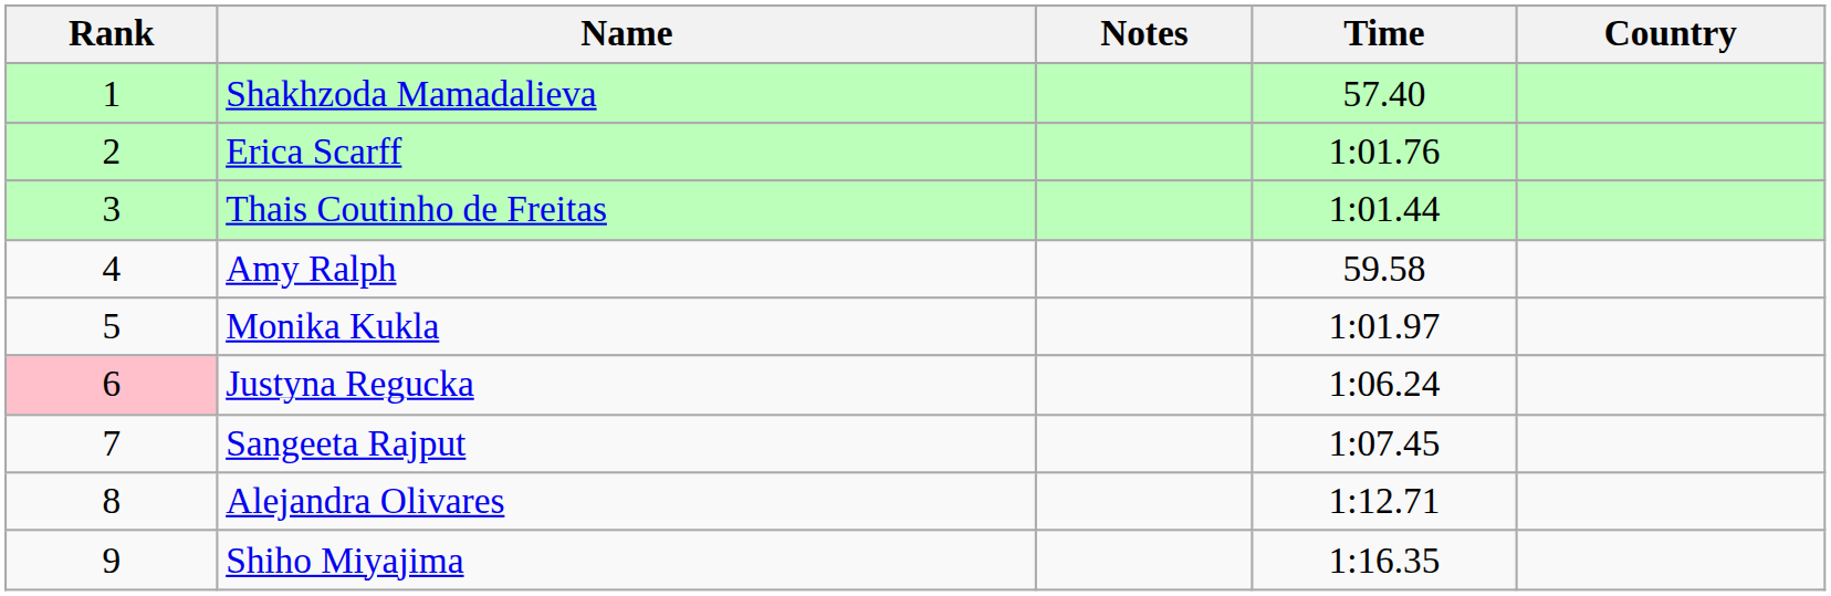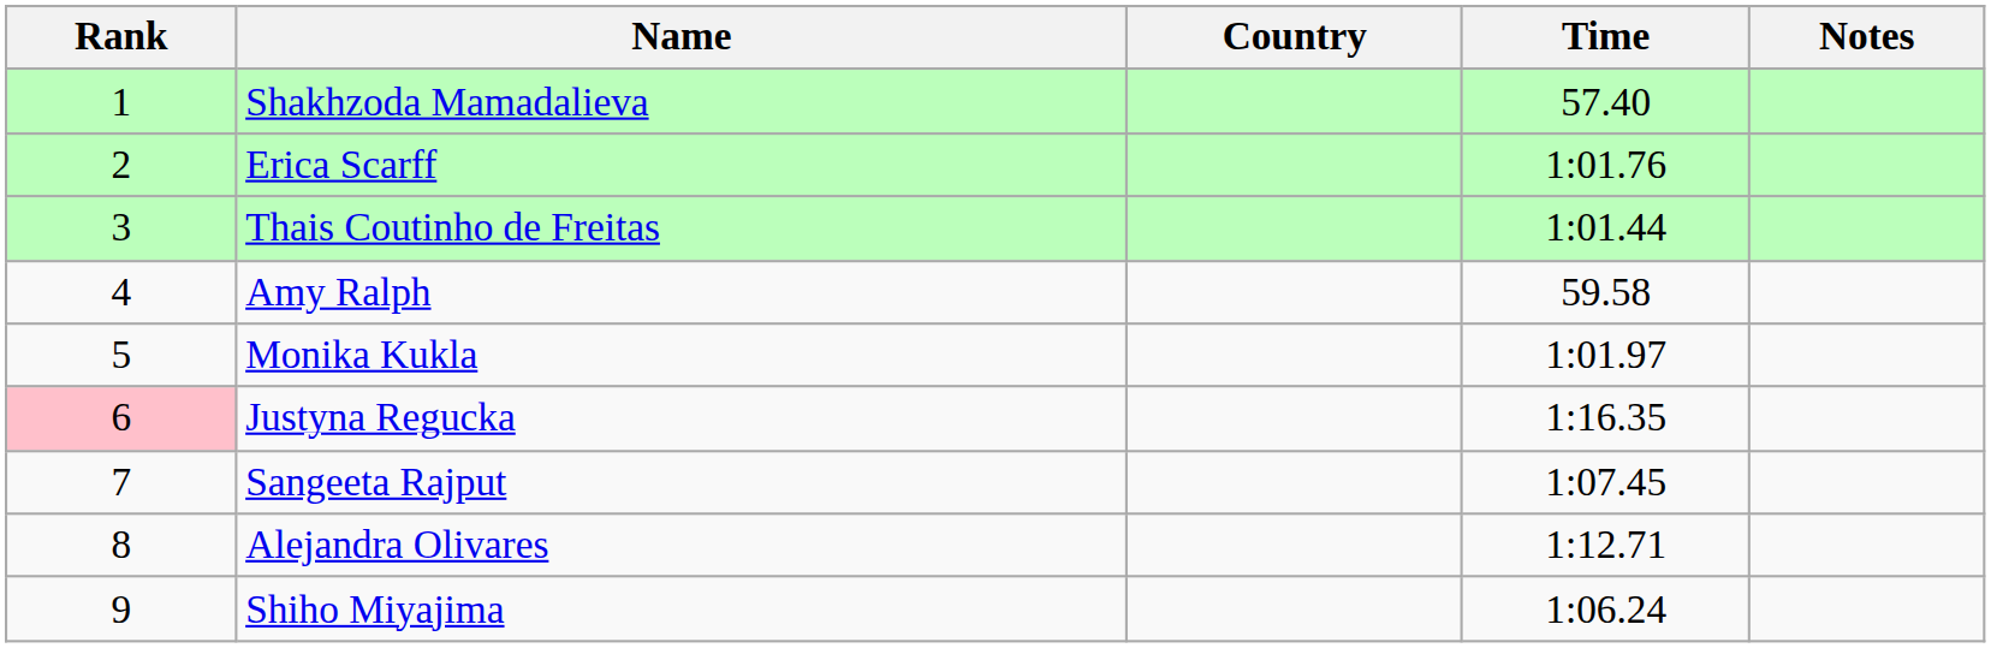 <table class="wikitable" style="text-align:center;width: 50%">
 <tr>
 <th>Rank</th>
 <th>Name</th>
+<th>Country</th>
+<th>Time</th>
 <th>Notes</th>
-<th>Time</th>
-<th>Country</th>
 </tr>
 <tr bgcolor=bbffbb>
 <td>1</td>
 <td align="left"><a href='#'>Shakhzoda Mamadalieva</a></td>
+<td align="left"></td>
+<td>57.40</td>
 <td></td>
-<td>57.40</td>
-<td align="left"></td>
 </tr>
 <tr bgcolor=bbffbb>
 <td>2</td>
 <td align="left"><a href='#'>Erica Scarff</a></td>
+<td align="left"></td>
+<td>1:01.76</td>
 <td></td>
-<td>1:01.76</td>
-<td align="left"></td>
 </tr>
 <tr bgcolor=bbffbb>
 <td>3</td>
 <td align="left"><a href='#'>Thais Coutinho de Freitas</a></td>
+<td align="left"></td>
+<td>1:01.44</td>
 <td></td>
-<td>1:01.44</td>
-<td align="left"></td>
 </tr>
 <tr>
 <td>4</td>
 <td align="left"><a href='#'>Amy Ralph</a></td>
+<td align="left"></td>
+<td>59.58</td>
 <td></td>
-<td>59.58</td>
-<td align="left"></td>
 </tr>
 <tr>
 <td>5</td>
 <td align="left"><a href='#'>Monika Kukla</a></td>
+<td align="left"></td>
+<td>1:01.97</td>
 <td></td>
-<td>1:01.97</td>
-<td align="left"></td>
 </tr>
 <tr>
 <td style="background: pink;">6</td>
 <td align="left"><a href='#'>Justyna Regucka</a></td>
+<td align="left"></td>
+<td>1:16.35</td>
 <td></td>
-<td>1:06.24</td>
-<td align="left"></td>
 </tr>
 <tr>
 <td>7</td>
 <td align="left"><a href='#'>Sangeeta Rajput</a></td>
+<td align="left"></td>
+<td>1:07.45</td>
 <td></td>
-<td>1:07.45</td>
-<td align="left"></td>
 </tr>
 <tr>
 <td>8</td>
 <td align="left"><a href='#'>Alejandra Olivares</a></td>
+<td align="left"></td>
+<td>1:12.71</td>
 <td></td>
-<td>1:12.71</td>
-<td align="left"></td>
 </tr>
 <tr>
 <td>9</td>
 <td align="left"><a href='#'>Shiho Miyajima</a></td>
+<td align="left"></td>
+<td>1:06.24</td>
 <td></td>
-<td>1:16.35</td>
-<td align="left"></td>
 </tr>
 </table>
